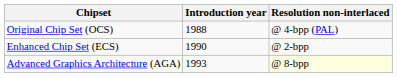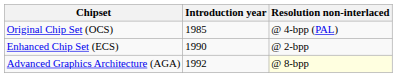 <table class="wikitable">
 <tr>
 <th>Chipset</th>
 <th>Introduction year</th>
 <th>Resolution non-interlaced</th>
 </tr>
 <tr>
 <td><a href='#'>Original Chip Set</a> (OCS)</td>
-<td>1988</td>
+<td>1985</td>
 <td> @ 4-bpp (<a href='#'>PAL</a>)</td>
 </tr>
 <tr>
 <td><a href='#'>Enhanced Chip Set</a> (ECS)</td>
 <td>1990</td>
 <td> @ 2-bpp</td>
 </tr>
 <tr>
 <td><a href='#'>Advanced Graphics Architecture</a> (AGA)</td>
-<td>1993</td>
+<td>1992</td>
 <td style="background: lightyellow;"> @ 8-bpp</td>
 </tr>
 </table>
